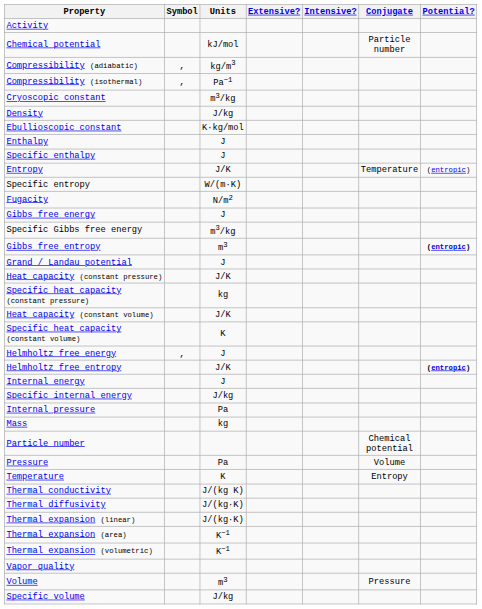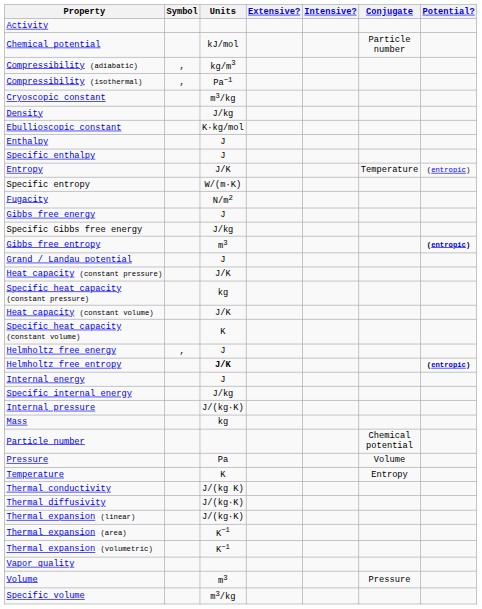 <table class="wikitable" style="text-align:center">
 <tr>
 <th>Property</th>
 <th>Symbol</th>
 <th>Units</th>
 <th><a href='#'>Extensive?</a></th>
 <th><a href='#'>Intensive?</a></th>
 <th><a href='#'>Conjugate</a></th>
 <th><a href='#'>Potential?</a></th>
 </tr>
 <tr>
 <td style="text-align:left"><a href='#'>Activity</a></td>
 <td></td>
 <td></td>
 <td></td>
 <td></td>
 <td></td>
 <td></td>
 </tr>
 <tr>
 <td style="text-align:left"><a href='#'>Chemical potential</a></td>
 <td></td>
 <td>kJ/mol</td>
 <td></td>
 <td></td>
 <td>Particle<br> number </td>
 <td></td>
 </tr>
 <tr>
 <td style="text-align:left"><a href='#'>Compressibility</a> <small>(adiabatic)</small></td>
 <td>, </td>
 <td>kg/m<sup>3</sup></td>
 <td></td>
 <td></td>
 <td></td>
 <td></td>
 </tr>
 <tr>
 <td style="text-align:left"><a href='#'>Compressibility</a> <small>(isothermal)</small></td>
 <td>, </td>
 <td>Pa<sup>−1</sup></td>
 <td></td>
 <td></td>
 <td></td>
 <td></td>
 </tr>
 <tr>
 <td style="text-align:left"><a href='#'>Cryoscopic constant</a></td>
 <td></td>
 <td>m<sup>3</sup>/kg</td>
 <td></td>
 <td></td>
 <td></td>
 <td></td>
 </tr>
 <tr>
 <td style="text-align:left"><a href='#'>Density</a></td>
 <td></td>
 <td>J/kg</td>
 <td></td>
 <td></td>
 <td></td>
 <td></td>
 </tr>
 <tr>
 <td style="text-align:left"><a href='#'>Ebullioscopic constant</a></td>
 <td></td>
 <td>K·kg/mol</td>
 <td></td>
 <td></td>
 <td></td>
 <td></td>
 </tr>
 <tr>
 <td style="text-align:left"><a href='#'>Enthalpy</a></td>
 <td></td>
 <td>J</td>
 <td></td>
 <td></td>
 <td></td>
 <td></td>
 </tr>
 <tr>
 <td style="text-align:left"> <a href='#'>Specific enthalpy</a></td>
 <td></td>
 <td>J</td>
 <td></td>
 <td></td>
 <td></td>
 <td></td>
 </tr>
 <tr>
 <td style="text-align:left"><a href='#'>Entropy</a></td>
 <td></td>
 <td>J/K</td>
 <td></td>
 <td></td>
 <td>Temperature </td>
 <td> <small>(<a href='#'>entropic</a>)</small></td>
 </tr>
 <tr>
 <td style="text-align:left"> Specific entropy</td>
 <td></td>
 <td>W/(m·K)</td>
 <td></td>
 <td></td>
 <td></td>
 <td></td>
 </tr>
 <tr>
 <td style="text-align:left"><a href='#'>Fugacity</a></td>
 <td></td>
 <td>N/m<sup>2</sup></td>
 <td></td>
 <td></td>
 <td></td>
 <td></td>
 </tr>
 <tr>
 <td style="text-align:left"><a href='#'>Gibbs free energy</a></td>
 <td></td>
 <td>J</td>
 <td></td>
 <td></td>
 <td></td>
 <td></td>
 </tr>
 <tr>
 <td style="text-align:left"> Specific Gibbs free energy</td>
 <td></td>
-<td>m<sup>3</sup>/kg</td>
+<td>J/kg</td>
 <td></td>
 <td></td>
 <td></td>
 <td></td>
 </tr>
 <tr>
 <td style="text-align:left"><a href='#'>Gibbs free entropy</a></td>
 <td></td>
 <td>m<sup>3</sup></td>
 <td></td>
 <td></td>
 <td></td>
 <td><strong> <small>(<a href='#'>entropic</a>)</small></strong></td>
 </tr>
 <tr>
 <td style="text-align:left"><a href='#'>Grand / Landau potential</a></td>
 <td></td>
 <td>J</td>
 <td></td>
 <td></td>
 <td></td>
 <td></td>
 </tr>
 <tr>
 <td style="text-align:left"><a href='#'>Heat capacity</a> <small>(constant pressure)</small></td>
 <td></td>
 <td>J/K</td>
 <td></td>
 <td></td>
 <td></td>
 <td></td>
 </tr>
 <tr>
 <td style="text-align:left"> <a href='#'>Specific heat capacity</a><br><small>(constant pressure)</small></td>
 <td></td>
 <td>kg</td>
 <td></td>
 <td></td>
 <td></td>
 <td></td>
 </tr>
 <tr>
 <td style="text-align:left"><a href='#'>Heat capacity</a> <small>(constant volume)</small></td>
 <td></td>
 <td>J/K</td>
 <td></td>
 <td></td>
 <td></td>
 <td></td>
 </tr>
 <tr>
 <td style="text-align:left"> <a href='#'>Specific heat capacity</a><br><small>(constant volume)</small></td>
 <td></td>
 <td>K</td>
 <td></td>
 <td></td>
 <td></td>
 <td></td>
 </tr>
 <tr>
 <td style="text-align:left"><a href='#'>Helmholtz free energy</a></td>
 <td>, </td>
 <td>J</td>
 <td></td>
 <td></td>
 <td></td>
 <td></td>
 </tr>
 <tr>
 <td style="text-align:left"><a href='#'>Helmholtz free entropy</a></td>
 <td></td>
-<td>J/K</td>
+<td><strong>J/K</strong></td>
 <td></td>
 <td></td>
 <td></td>
 <td><strong> <small>(<a href='#'>entropic</a>)</small></strong></td>
 </tr>
 <tr>
 <td style="text-align:left"><a href='#'>Internal energy</a></td>
 <td></td>
 <td>J</td>
 <td></td>
 <td></td>
 <td></td>
 <td></td>
 </tr>
 <tr>
 <td style="text-align:left"> <a href='#'>Specific internal energy</a></td>
 <td></td>
 <td>J/kg</td>
 <td></td>
 <td></td>
 <td></td>
 <td></td>
 </tr>
 <tr>
 <td style="text-align:left"><a href='#'>Internal pressure</a></td>
 <td></td>
-<td>Pa</td>
+<td>J/(kg·K)</td>
 <td></td>
 <td></td>
 <td></td>
 <td></td>
 </tr>
 <tr>
 <td style="text-align:left"><a href='#'>Mass</a></td>
 <td></td>
 <td>kg</td>
 <td></td>
 <td></td>
 <td></td>
 <td></td>
 </tr>
 <tr>
 <td style="text-align:left"><a href='#'>Particle number</a></td>
 <td></td>
 <td></td>
 <td></td>
 <td></td>
 <td>Chemical<br> potential </td>
 <td></td>
 </tr>
 <tr>
 <td style="text-align:left"><a href='#'>Pressure</a></td>
 <td></td>
 <td>Pa</td>
 <td></td>
 <td></td>
 <td>Volume </td>
 <td></td>
 </tr>
 <tr>
 <td style="text-align:left"><a href='#'>Temperature</a></td>
 <td></td>
 <td>K</td>
 <td></td>
 <td></td>
 <td>Entropy </td>
 <td></td>
 </tr>
 <tr>
 <td style="text-align:left"><a href='#'>Thermal conductivity</a></td>
 <td></td>
 <td>J/(kg K)</td>
 <td></td>
 <td></td>
 <td></td>
 <td></td>
 </tr>
 <tr>
 <td style="text-align:left"><a href='#'>Thermal diffusivity</a></td>
 <td></td>
 <td>J/(kg·K)</td>
 <td></td>
 <td></td>
 <td></td>
 <td></td>
 </tr>
 <tr>
 <td style="text-align:left"><a href='#'>Thermal expansion</a> <small>(linear)</small></td>
 <td></td>
 <td>J/(kg·K)</td>
 <td></td>
 <td></td>
 <td></td>
 <td></td>
 </tr>
 <tr>
 <td style="text-align:left"><a href='#'>Thermal expansion</a> <small>(area)</small></td>
 <td></td>
 <td>K<sup>−1</sup></td>
 <td></td>
 <td></td>
 <td></td>
 <td></td>
 </tr>
 <tr>
 <td style="text-align:left"><a href='#'>Thermal expansion</a> <small>(volumetric)</small></td>
 <td></td>
 <td>K<sup>−1</sup></td>
 <td></td>
 <td></td>
 <td></td>
 <td></td>
 </tr>
 <tr>
 <td style="text-align:left"><a href='#'>Vapor quality</a></td>
 <td></td>
 <td></td>
 <td></td>
 <td></td>
 <td></td>
 <td></td>
 </tr>
 <tr>
 <td style="text-align:left"><a href='#'>Volume</a></td>
 <td></td>
 <td>m<sup>3</sup></td>
 <td></td>
 <td></td>
 <td>Pressure </td>
 <td></td>
 </tr>
 <tr>
 <td style="text-align:left"> <a href='#'>Specific volume</a></td>
 <td></td>
-<td>J/kg</td>
+<td>m<sup>3</sup>/kg</td>
 <td></td>
 <td></td>
 <td></td>
 <td></td>
 </tr>
 </table>
